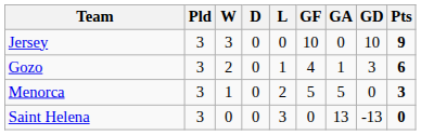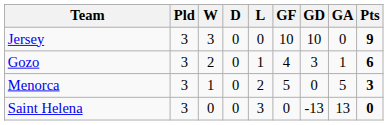 <table class="wikitable" style="text-align:center;">
 <tr>
 <th width=175>Team</th>
 <th width=20 abbr="Played">Pld</th>
 <th width=20 abbr="Won">W</th>
 <th width=20 abbr="Drawn">D</th>
 <th width=20 abbr="Lost">L</th>
 <th width=20 abbr="Goals for">GF</th>
+<th width=20 abbr="Goal difference">GD</th>
 <th width=20 abbr="Goals against">GA</th>
-<th width=20 abbr="Goal difference">GD</th>
 <th width=20 abbr="Points">Pts</th>
 </tr>
 <tr bgcolor=>
 <td align=left> <a href='#'>Jersey</a></td>
 <td>3</td>
 <td>3</td>
 <td>0</td>
 <td>0</td>
 <td>10</td>
+<td>10</td>
 <td>0</td>
-<td>10</td>
 <td><strong>9</strong></td>
 </tr>
 <tr>
 <td align=left> <a href='#'>Gozo</a></td>
 <td>3</td>
 <td>2</td>
 <td>0</td>
 <td>1</td>
 <td>4</td>
+<td>3</td>
 <td>1</td>
-<td>3</td>
 <td><strong>6</strong></td>
 </tr>
 <tr bgcolor=>
 <td align=left> <a href='#'>Menorca</a></td>
 <td>3</td>
 <td>1</td>
 <td>0</td>
 <td>2</td>
 <td>5</td>
+<td>0</td>
 <td>5</td>
-<td>0</td>
 <td><strong>3</strong></td>
 </tr>
 <tr>
 <td align=left> <a href='#'>Saint Helena</a></td>
 <td>3</td>
 <td>0</td>
 <td>0</td>
 <td>3</td>
 <td>0</td>
+<td>-13</td>
 <td>13</td>
-<td>-13</td>
 <td><strong>0</strong></td>
 </tr>
 </table>
